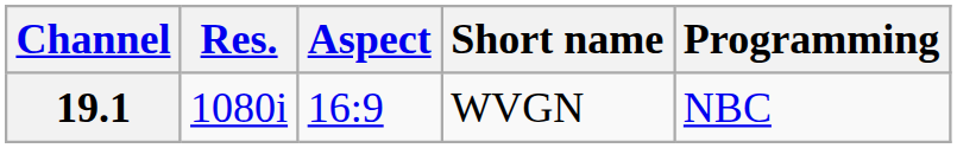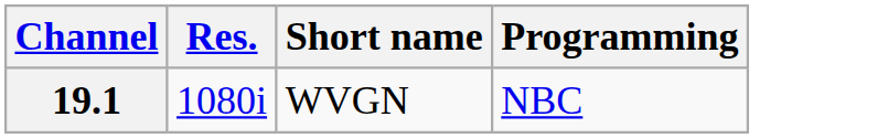 <table class="wikitable">
 <tr>
 <th scope = "col"><a href='#'>Channel</a></th>
 <th scope = "col"><a href='#'>Res.</a></th>
-<th scope = "col"><a href='#'>Aspect</a></th>
 <th scope = "col">Short name</th>
 <th scope = "col">Programming</th>
 </tr>
 <tr>
 <th scope = "row">19.1</th>
 <td><a href='#'>1080i</a></td>
-<td><a href='#'>16:9</a></td>
 <td>WVGN</td>
 <td><a href='#'>NBC</a></td>
 </tr>
 </table>
